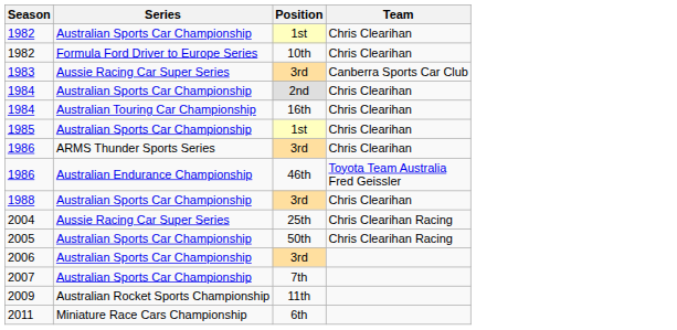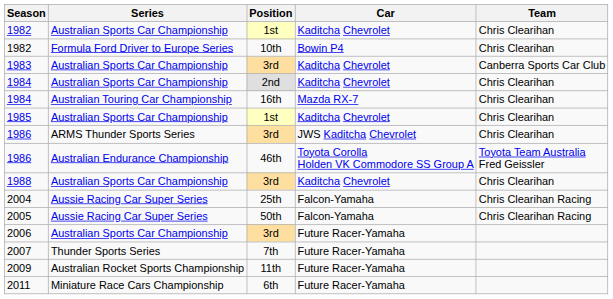 <table class="wikitable" style="font-size: 95%;">
 <tr>
 <th>Season</th>
 <th>Series</th>
 <th>Position</th>
+<th>Car</th>
 <th>Team</th>
 </tr>
 <tr>
 <td><a href='#'>1982</a></td>
 <td><a href='#'>Australian Sports Car Championship</a></td>
 <td align="center" style="background:#ffffbf;">1st</td>
+<td><a href='#'>Kaditcha</a> <a href='#'>Chevrolet</a></td>
 <td>Chris Clearihan</td>
 </tr>
 <tr>
 <td>1982</td>
 <td><a href='#'>Formula Ford Driver to Europe Series</a></td>
 <td align="center">10th</td>
+<td><a href='#'>Bowin P4</a></td>
 <td>Chris Clearihan</td>
 </tr>
 <tr>
 <td><a href='#'>1983</a></td>
-<td><a href='#'>Aussie Racing Car Super Series</a></td>
+<td><a href='#'>Australian Sports Car Championship</a></td>
 <td align="center" style="background:#ffdf9f;">3rd</td>
+<td><a href='#'>Kaditcha</a> <a href='#'>Chevrolet</a></td>
 <td>Canberra Sports Car Club</td>
 </tr>
 <tr>
 <td><a href='#'>1984</a></td>
 <td><a href='#'>Australian Sports Car Championship</a></td>
 <td align="center" style="background:#dfdfdf;">2nd</td>
+<td><a href='#'>Kaditcha</a> <a href='#'>Chevrolet</a></td>
 <td>Chris Clearihan</td>
 </tr>
 <tr>
 <td><a href='#'>1984</a></td>
 <td><a href='#'>Australian Touring Car Championship</a></td>
 <td align="center">16th</td>
+<td><a href='#'>Mazda RX-7</a></td>
 <td>Chris Clearihan</td>
 </tr>
 <tr>
 <td><a href='#'>1985</a></td>
 <td><a href='#'>Australian Sports Car Championship</a></td>
 <td align="center" style="background:#ffffbf;">1st</td>
+<td><a href='#'>Kaditcha</a> <a href='#'>Chevrolet</a></td>
 <td>Chris Clearihan</td>
 </tr>
 <tr>
 <td><a href='#'>1986</a></td>
 <td>ARMS Thunder Sports Series</td>
 <td align="center" style="background:#ffdf9f;">3rd</td>
+<td>JWS <a href='#'>Kaditcha</a> <a href='#'>Chevrolet</a></td>
 <td>Chris Clearihan</td>
 </tr>
 <tr>
 <td><a href='#'>1986</a></td>
 <td><a href='#'>Australian Endurance Championship</a></td>
 <td align="center">46th</td>
+<td><a href='#'>Toyota Corolla</a><br><a href='#'>Holden VK Commodore SS Group A</a></td>
 <td><a href='#'>Toyota Team Australia</a><br>Fred Geissler</td>
 </tr>
 <tr>
 <td><a href='#'>1988</a></td>
 <td><a href='#'>Australian Sports Car Championship</a></td>
 <td align="center" style="background:#ffdf9f;">3rd</td>
+<td><a href='#'>Kaditcha</a> <a href='#'>Chevrolet</a></td>
 <td>Chris Clearihan</td>
 </tr>
 <tr>
 <td>2004</td>
 <td><a href='#'>Aussie Racing Car Super Series</a></td>
 <td align="center">25th</td>
+<td>Falcon-Yamaha</td>
 <td>Chris Clearihan Racing</td>
 </tr>
 <tr>
 <td>2005</td>
-<td><a href='#'>Australian Sports Car Championship</a></td>
+<td><a href='#'>Aussie Racing Car Super Series</a></td>
 <td align="center">50th</td>
+<td>Falcon-Yamaha</td>
 <td>Chris Clearihan Racing</td>
 </tr>
 <tr>
 <td>2006</td>
 <td><a href='#'>Australian Sports Car Championship</a></td>
 <td align="center" style="background:#ffdf9f;">3rd</td>
+<td>Future Racer-Yamaha</td>
 <td></td>
 </tr>
 <tr>
 <td>2007</td>
-<td><a href='#'>Australian Sports Car Championship</a></td>
+<td>Thunder Sports Series</td>
 <td align="center">7th</td>
+<td>Future Racer-Yamaha</td>
 <td></td>
 </tr>
 <tr>
 <td>2009</td>
 <td>Australian Rocket Sports Championship</td>
 <td align="center">11th</td>
+<td>Future Racer-Yamaha</td>
 <td></td>
 </tr>
 <tr>
 <td>2011</td>
 <td>Miniature Race Cars Championship</td>
 <td align="center">6th</td>
+<td>Future Racer-Yamaha</td>
 <td></td>
 </tr>
 </table>
